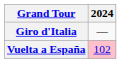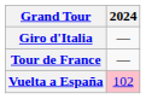 <table class="wikitable plainrowheaders">
 <tr>
 <th scope="col"><a href='#'>Grand Tour</a></th>
 <th scope="col">2024</th>
 </tr>
 <tr style="text-align:center;">
 <th scope="row"> <a href='#'>Giro d'Italia</a></th>
 <td>—</td>
 </tr>
 <tr style="text-align:center;">
+<th scope="row"> <a href='#'>Tour de France</a></th>
+<td>—</td>
+</tr>
+<tr style="text-align:center;">
 <th scope="row"> <a href='#'>Vuelta a España</a></th>
 <td style="background: pink;"><a href='#'>102</a></td>
 </tr>
 </table>
